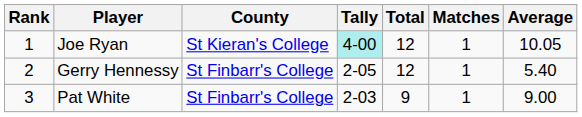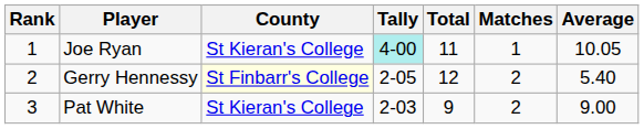 <table class="wikitable">
 <tr>
 <th>Rank</th>
 <th>Player</th>
 <th>County</th>
 <th>Tally</th>
 <th>Total</th>
 <th>Matches</th>
 <th>Average</th>
 </tr>
 <tr>
 <td rowspan=1 align=center>1</td>
 <td>Joe Ryan</td>
 <td><a href='#'>St Kieran's College</a></td>
 <td align=center style="background: paleturquoise;">4-00</td>
-<td align=center>12</td>
+<td align=center>11</td>
 <td align=center>1</td>
 <td align=center>10.05</td>
 </tr>
 <tr>
 <td rowspan=1 align=center>2</td>
 <td>Gerry Hennessy</td>
-<td><a href='#'>St Finbarr's College</a></td>
+<td style="background: lightyellow;"><a href='#'>St Finbarr's College</a></td>
 <td align=center>2-05</td>
 <td align=center>12</td>
-<td align=center>1</td>
+<td align=center>2</td>
 <td align=center>5.40</td>
 </tr>
 <tr>
 <td rowspan=1 align=center>3</td>
 <td>Pat White</td>
-<td><a href='#'>St Finbarr's College</a></td>
+<td><a href='#'>St Kieran's College</a></td>
 <td align=center>2-03</td>
 <td align=center>9</td>
-<td align=center>1</td>
+<td align=center>2</td>
 <td align=center>9.00</td>
 </tr>
 </table>
